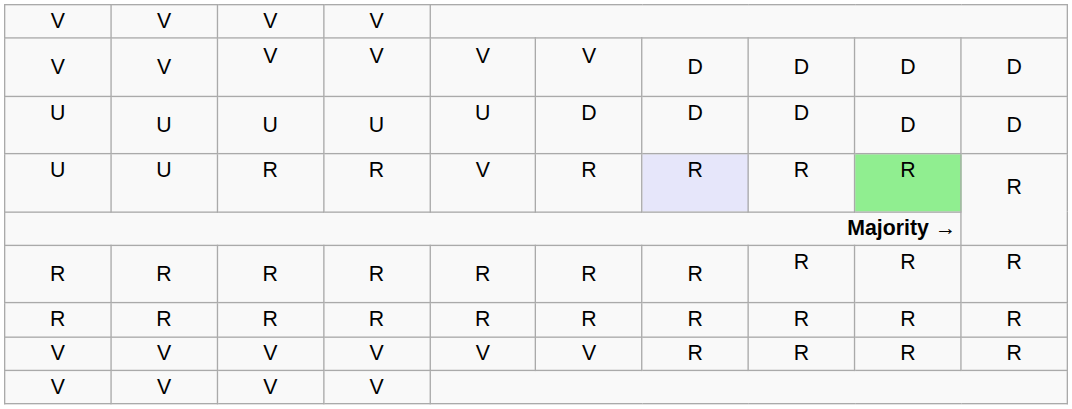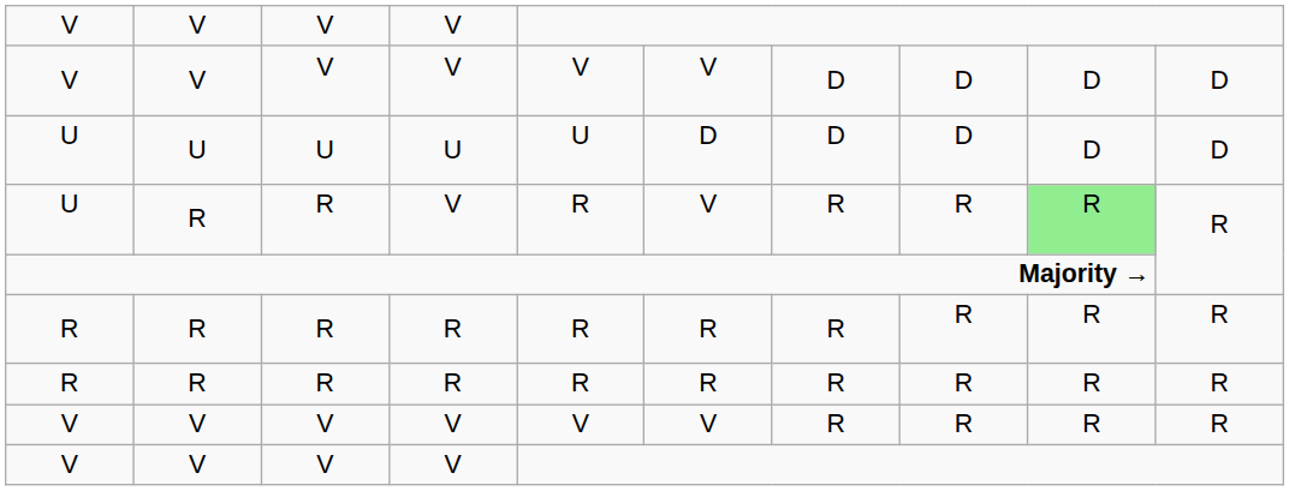 <table class="wikitable" style="text-align:center" width=800px>
 <tr>
 <td>V</td>
 <td>V</td>
 <td>V</td>
 <td>V</td>
 <td colspan=6></td>
 </tr>
 <tr>
 <td width=50px >V</td>
 <td width=50px >V</td>
 <td width=50px >V<br><br></td>
 <td width=50px >V<br><br></td>
 <td width=50px >V<br><br></td>
 <td width=50px >V<br><br></td>
 <td width=50px >D</td>
 <td width=50px >D</td>
 <td width=50px >D</td>
 <td width=50px >D</td>
 </tr>
 <tr>
 <td>U<br><br></td>
 <td>U</td>
 <td>U</td>
 <td>U</td>
 <td>U<br><br></td>
 <td>D<br><br></td>
 <td>D<br><br></td>
 <td>D<br><br></td>
 <td>D</td>
 <td>D</td>
 </tr>
 <tr>
 <td>U<br><br></td>
-<td>U<br><br></td>
-<td>R<br><br></td>
+<td>R</td>
 <td>R<br><br></td>
 <td width=50px >V<br><br></td>
 <td>R<br><br></td>
-<td style="background: lavender;">R<br><br></td>
+<td width=50px >V<br><br></td>
+<td>R<br><br></td>
 <td>R<br><br></td>
 <td style="background: lightgreen;">R<br><br></td>
 <td rowspan=2 >R<br><br></td>
 </tr>
 <tr>
 <td colspan=9 align=right><strong>Majority →</strong></td>
 </tr>
 <tr>
 <td>R</td>
 <td>R</td>
 <td>R</td>
 <td>R</td>
 <td>R</td>
 <td>R</td>
 <td>R</td>
 <td>R<br><br></td>
 <td>R<br><br></td>
 <td>R<br><br></td>
 </tr>
 <tr>
 <td>R</td>
 <td>R</td>
 <td>R</td>
 <td>R</td>
 <td>R</td>
 <td>R</td>
 <td>R</td>
 <td>R</td>
 <td>R</td>
 <td>R</td>
 </tr>
 <tr>
 <td>V</td>
 <td>V</td>
 <td>V</td>
 <td>V</td>
 <td>V</td>
 <td>V</td>
 <td>R</td>
 <td>R</td>
 <td>R</td>
 <td>R</td>
 </tr>
 <tr>
 <td>V</td>
 <td>V</td>
 <td>V</td>
 <td>V</td>
 <td colspan=6></td>
 </tr>
 </table>
